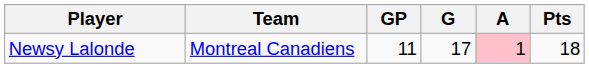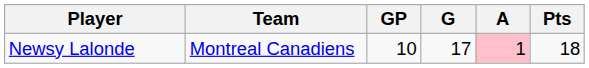 <table class="wikitable">
 <tr>
 <th width="150">Player</th>
 <th width="150">Team</th>
 <th width="40">GP</th>
 <th width="40">G</th>
 <th width="40">A</th>
 <th width="40">Pts</th>
 </tr>
 <tr align=right>
 <td align=left><a href='#'>Newsy Lalonde</a></td>
 <td align=left><a href='#'>Montreal Canadiens</a></td>
-<td>11</td>
+<td>10</td>
 <td>17</td>
 <td style="background: pink;">1</td>
 <td>18</td>
 </tr>
 </table>
